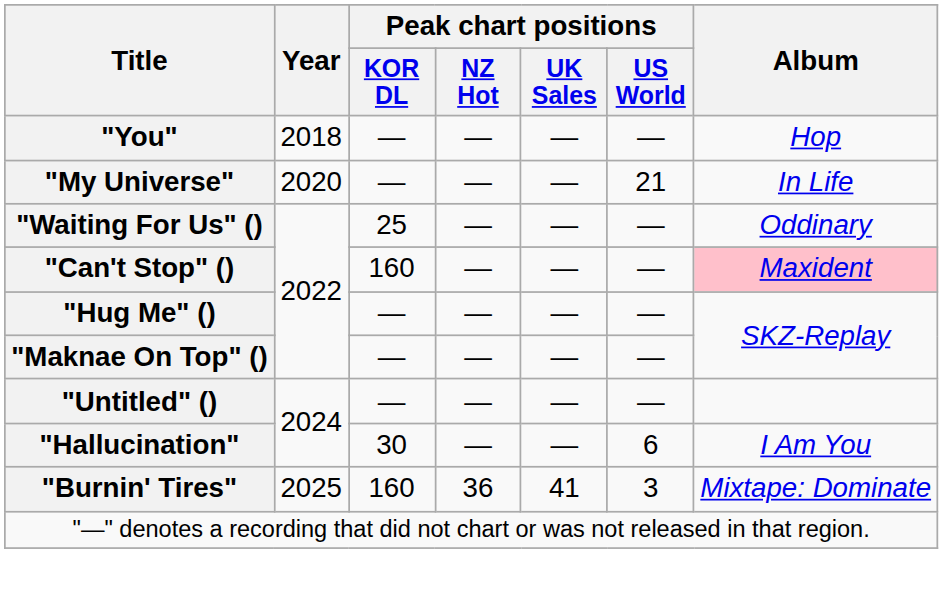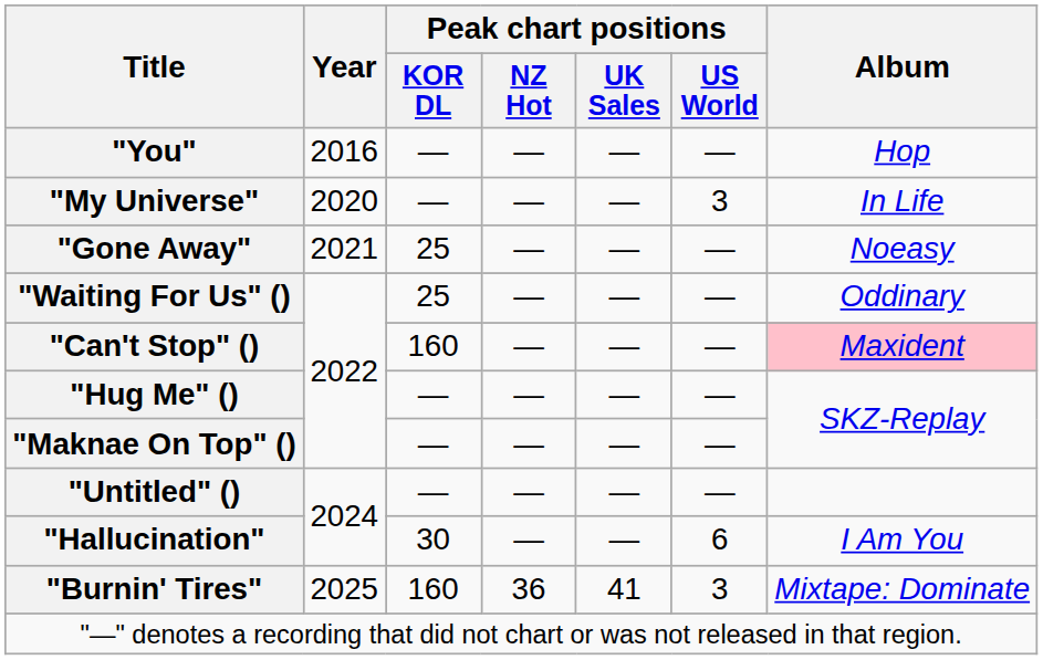 <table class="wikitable plainrowheaders" style="text-align:center">
 <tr>
 <th scope="col" rowspan="2">Title</th>
 <th scope="col" rowspan="2">Year</th>
 <th scope="col" colspan="4">Peak chart positions</th>
 <th scope="col" rowspan="2">Album</th>
 </tr>
 <tr>
 <th scope="col" style="font-size:90%; width:3em"><a href='#'>KOR<br>DL</a><br></th>
 <th scope="col" style="font-size:90%; width:3em"><a href='#'>NZ<br>Hot</a><br></th>
 <th scope="col" style="font-size:90%; width:3em"><a href='#'>UK<br>Sales</a><br></th>
 <th scope="col" style="font-size:90%; width:3em"><a href='#'>US<br>World</a><br></th>
 </tr>
 <tr>
 <th scope="row">"You"<br></th>
-<td>2018</td>
+<td>2016</td>
 <td>—</td>
 <td>—</td>
 <td>—</td>
 <td>—</td>
 <td><em><a href='#'>Hop</a></em></td>
 </tr>
 <tr>
 <th scope="row">"My Universe"<br></th>
 <td>2020</td>
 <td>—</td>
 <td>—</td>
 <td>—</td>
-<td>21</td>
+<td>3</td>
 <td><em><a href='#'>In Life</a></em></td>
+</tr>
+<tr>
+<th scope="row">"Gone Away"<br></th>
+<td>2021</td>
+<td>25</td>
+<td>—</td>
+<td>—</td>
+<td>—</td>
+<td><em><a href='#'>Noeasy</a></em></td>
 </tr>
 <tr>
 <th scope="row">"Waiting For Us" ()<br></th>
 <td rowspan="4">2022</td>
 <td>25</td>
 <td>—</td>
 <td>—</td>
 <td>—</td>
 <td><em><a href='#'>Oddinary</a></em></td>
 </tr>
 <tr>
 <th scope="row">"Can't Stop" ()<br></th>
 <td>160</td>
 <td>—</td>
 <td>—</td>
 <td>—</td>
 <td style="background: pink;"><em><a href='#'>Maxident</a></em></td>
 </tr>
 <tr>
 <th scope="row">"Hug Me" ()</th>
 <td>—</td>
 <td>—</td>
 <td>—</td>
 <td>—</td>
 <td rowspan="2"><em><a href='#'>SKZ-Replay</a></em></td>
 </tr>
 <tr>
 <th scope="row">"Maknae On Top" ()<br></th>
 <td>—</td>
 <td>—</td>
 <td>—</td>
 <td>—</td>
 </tr>
 <tr>
 <th scope="row">"Untitled" ()<br></th>
 <td rowspan="2">2024</td>
 <td>—</td>
 <td>—</td>
 <td>—</td>
 <td>—</td>
 <td></td>
 </tr>
 <tr>
 <th scope="row">"Hallucination"</th>
 <td>30</td>
 <td>—</td>
 <td>—</td>
 <td>6</td>
 <td><em><a href='#'>I Am You</a></em></td>
 </tr>
 <tr>
 <th scope="row">"Burnin' Tires"<br></th>
 <td>2025</td>
 <td>160</td>
 <td>36</td>
 <td>41</td>
 <td>3</td>
 <td><em><a href='#'>Mixtape: Dominate</a></em></td>
 </tr>
 <tr>
 <td colspan="7" style="font-size:85%">"—" denotes a recording that did not chart or was not released in that region.</td>
 </tr>
 </table>
